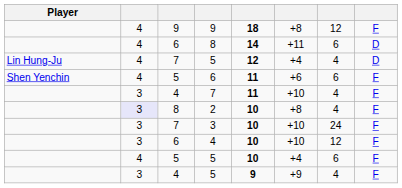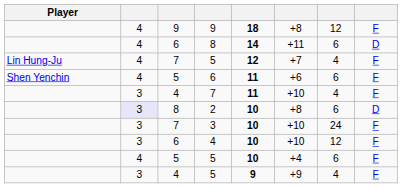 <table class="wikitable sortable" style="text-align:center;">
 <tr>
 <th width="175px">Player</th>
 <th width="50px"></th>
 <th width="50px"></th>
 <th width="50px"></th>
 <th width="60px"></th>
 <th width="60px"></th>
 <th width="50px"></th>
 <th width="60px"></th>
 </tr>
 <tr>
 <td align="left"> </td>
 <td>4</td>
 <td>9</td>
 <td>9</td>
 <td><strong>18</strong></td>
 <td>+8</td>
 <td>12</td>
 <td><a href='#'>F</a></td>
 </tr>
 <tr>
 <td align="left"> </td>
 <td>4</td>
 <td>6</td>
 <td>8</td>
 <td><strong>14</strong></td>
 <td>+11</td>
 <td>6</td>
 <td><a href='#'>D</a></td>
 </tr>
 <tr>
 <td align="left"> <a href='#'>Lin Hung-Ju</a></td>
 <td>4</td>
 <td>7</td>
 <td>5</td>
 <td><strong>12</strong></td>
-<td>+4</td>
+<td>+7</td>
 <td>4</td>
-<td><a href='#'>D</a></td>
+<td><a href='#'>F</a></td>
 </tr>
 <tr>
 <td align="left"> <a href='#'>Shen Yenchin</a></td>
 <td>4</td>
 <td>5</td>
 <td>6</td>
 <td><strong>11</strong></td>
 <td>+6</td>
 <td>6</td>
 <td><a href='#'>F</a></td>
 </tr>
 <tr>
 <td align="left"> </td>
 <td>3</td>
 <td>4</td>
 <td>7</td>
 <td><strong>11</strong></td>
 <td>+10</td>
 <td>4</td>
 <td><a href='#'>F</a></td>
 </tr>
 <tr>
 <td align="left"> </td>
 <td style="background: lavender;">3</td>
 <td>8</td>
 <td>2</td>
 <td><strong>10</strong></td>
 <td>+8</td>
-<td>4</td>
-<td><a href='#'>F</a></td>
+<td>6</td>
+<td><a href='#'>D</a></td>
 </tr>
 <tr>
 <td align="left"> </td>
 <td>3</td>
 <td>7</td>
 <td>3</td>
 <td><strong>10</strong></td>
 <td>+10</td>
 <td>24</td>
 <td><a href='#'>F</a></td>
 </tr>
 <tr>
 <td align="left"> </td>
 <td>3</td>
 <td>6</td>
 <td>4</td>
 <td><strong>10</strong></td>
 <td>+10</td>
 <td>12</td>
 <td><a href='#'>F</a></td>
 </tr>
 <tr>
 <td align="left"> </td>
 <td>4</td>
 <td>5</td>
 <td>5</td>
 <td><strong>10</strong></td>
 <td>+4</td>
 <td>6</td>
 <td><a href='#'>F</a></td>
 </tr>
 <tr>
 <td align="left"> </td>
 <td>3</td>
 <td>4</td>
 <td>5</td>
 <td><strong>9</strong></td>
 <td>+9</td>
 <td>4</td>
 <td><a href='#'>F</a></td>
 </tr>
 </table>
